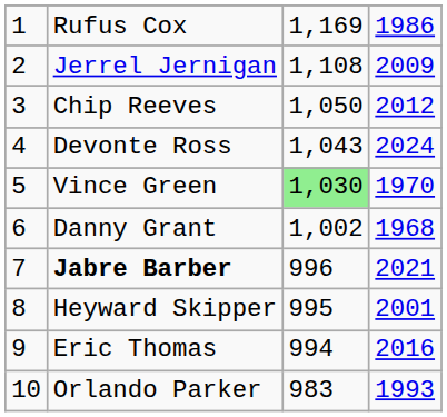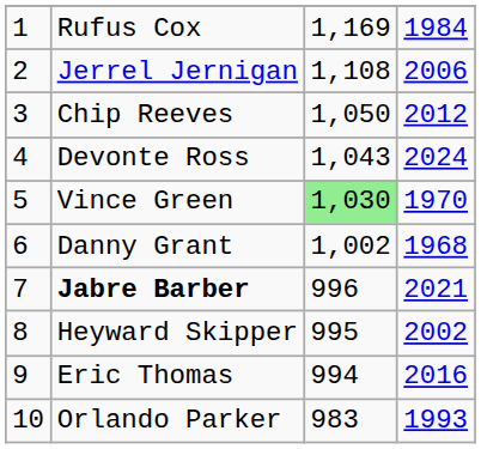 <table class="wikitable">
 <tr>
 </tr>
 <tr>
 <td>1</td>
 <td>Rufus Cox</td>
 <td>1,169</td>
-<td><a href='#'>1986</a></td>
+<td><a href='#'>1984</a></td>
 </tr>
 <tr>
 <td>2</td>
 <td><a href='#'>Jerrel Jernigan</a></td>
 <td>1,108</td>
-<td><a href='#'>2009</a></td>
+<td><a href='#'>2006</a></td>
 </tr>
 <tr>
 <td>3</td>
 <td>Chip Reeves</td>
 <td>1,050</td>
 <td><a href='#'>2012</a></td>
 </tr>
 <tr>
 <td>4</td>
 <td>Devonte Ross</td>
 <td>1,043</td>
 <td><a href='#'>2024</a></td>
 </tr>
 <tr>
 <td>5</td>
 <td>Vince Green</td>
 <td style="background: lightgreen;">1,030</td>
 <td><a href='#'>1970</a></td>
 </tr>
 <tr>
 <td>6</td>
 <td>Danny Grant</td>
 <td>1,002</td>
 <td><a href='#'>1968</a></td>
 </tr>
 <tr>
 <td>7</td>
 <td><strong>Jabre Barber</strong></td>
 <td>996</td>
 <td><a href='#'>2021</a></td>
 </tr>
 <tr>
 <td>8</td>
 <td>Heyward Skipper</td>
 <td>995</td>
-<td><a href='#'>2001</a></td>
+<td><a href='#'>2002</a></td>
 </tr>
 <tr>
 <td>9</td>
 <td>Eric Thomas</td>
 <td>994</td>
 <td><a href='#'>2016</a></td>
 </tr>
 <tr>
 <td>10</td>
 <td>Orlando Parker</td>
 <td>983</td>
 <td><a href='#'>1993</a></td>
 </tr>
 </table>
